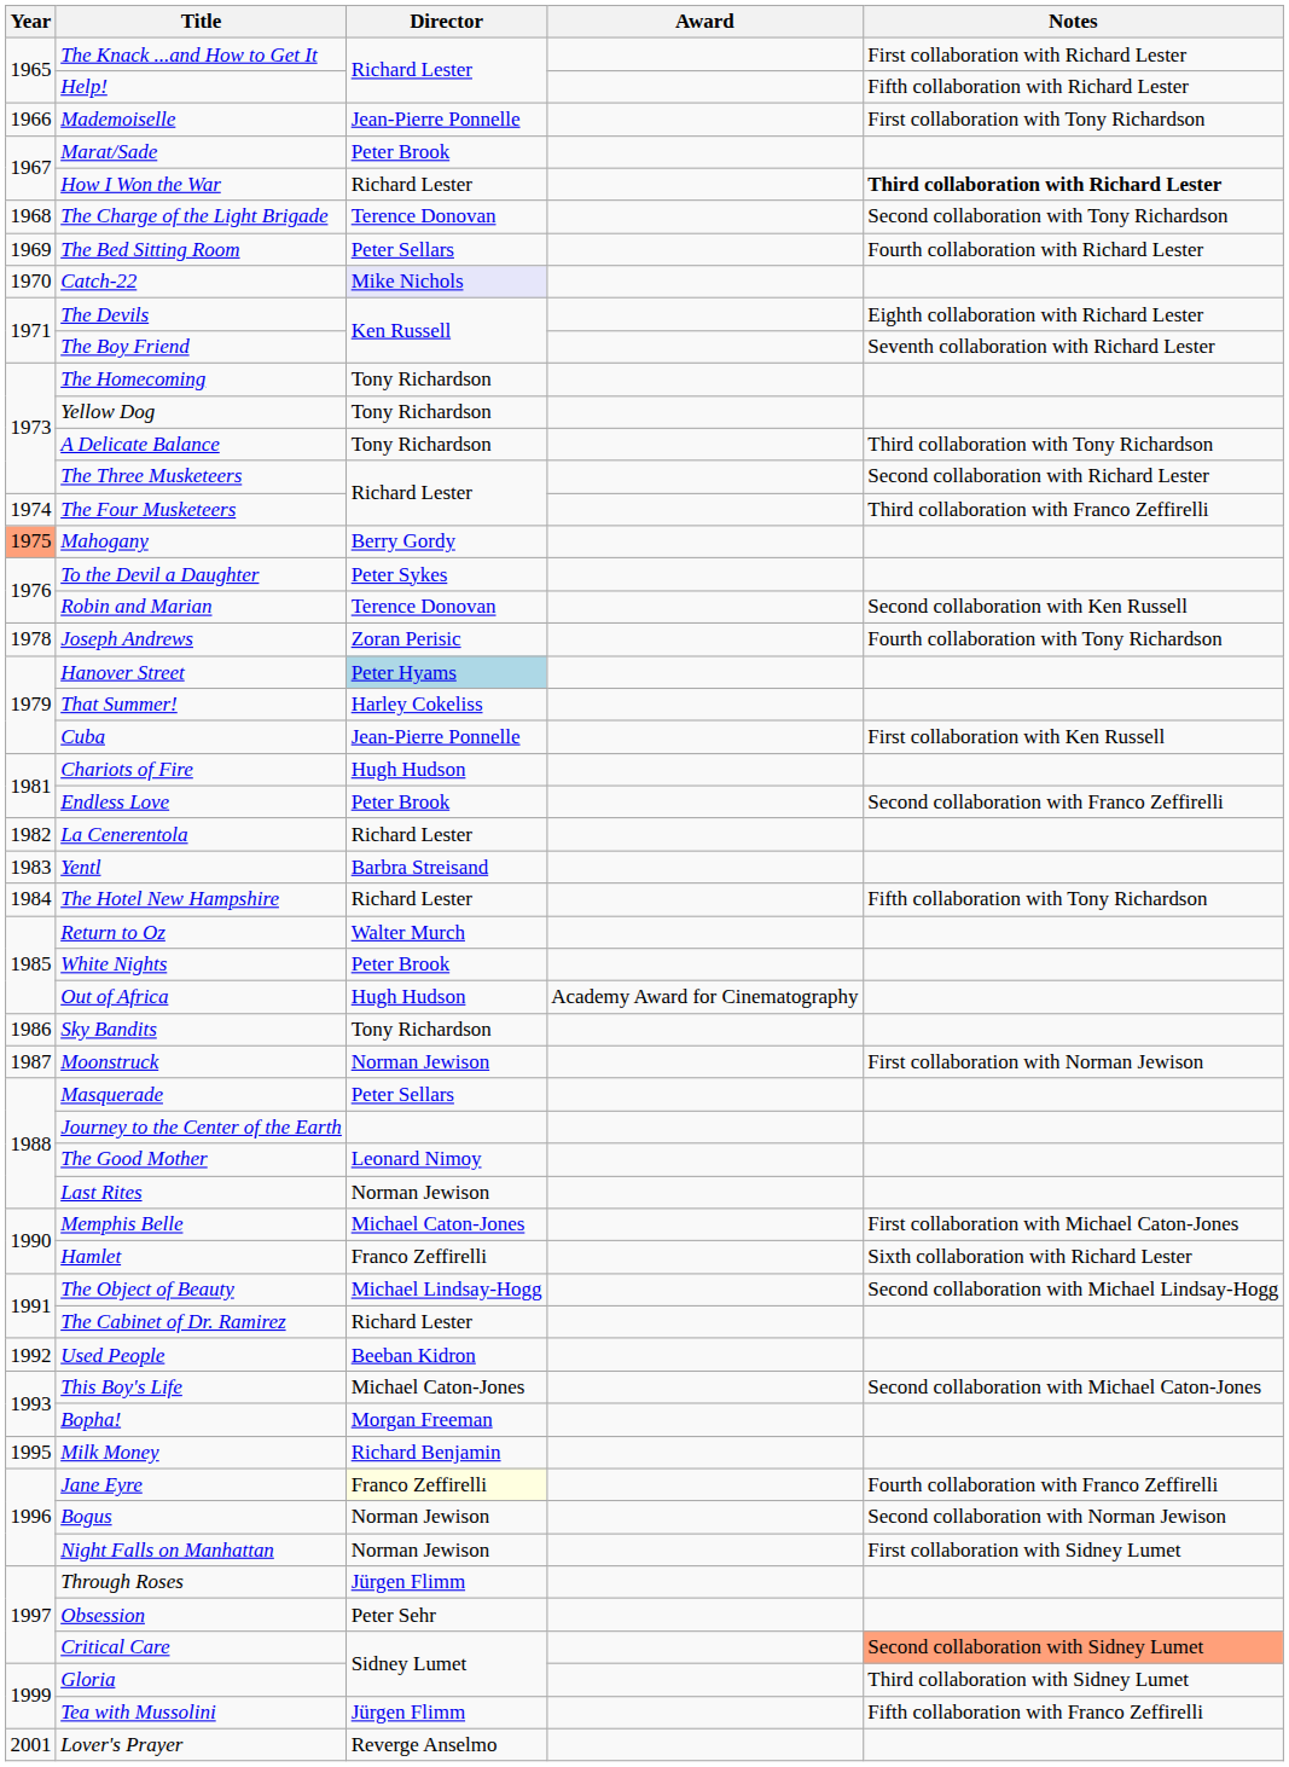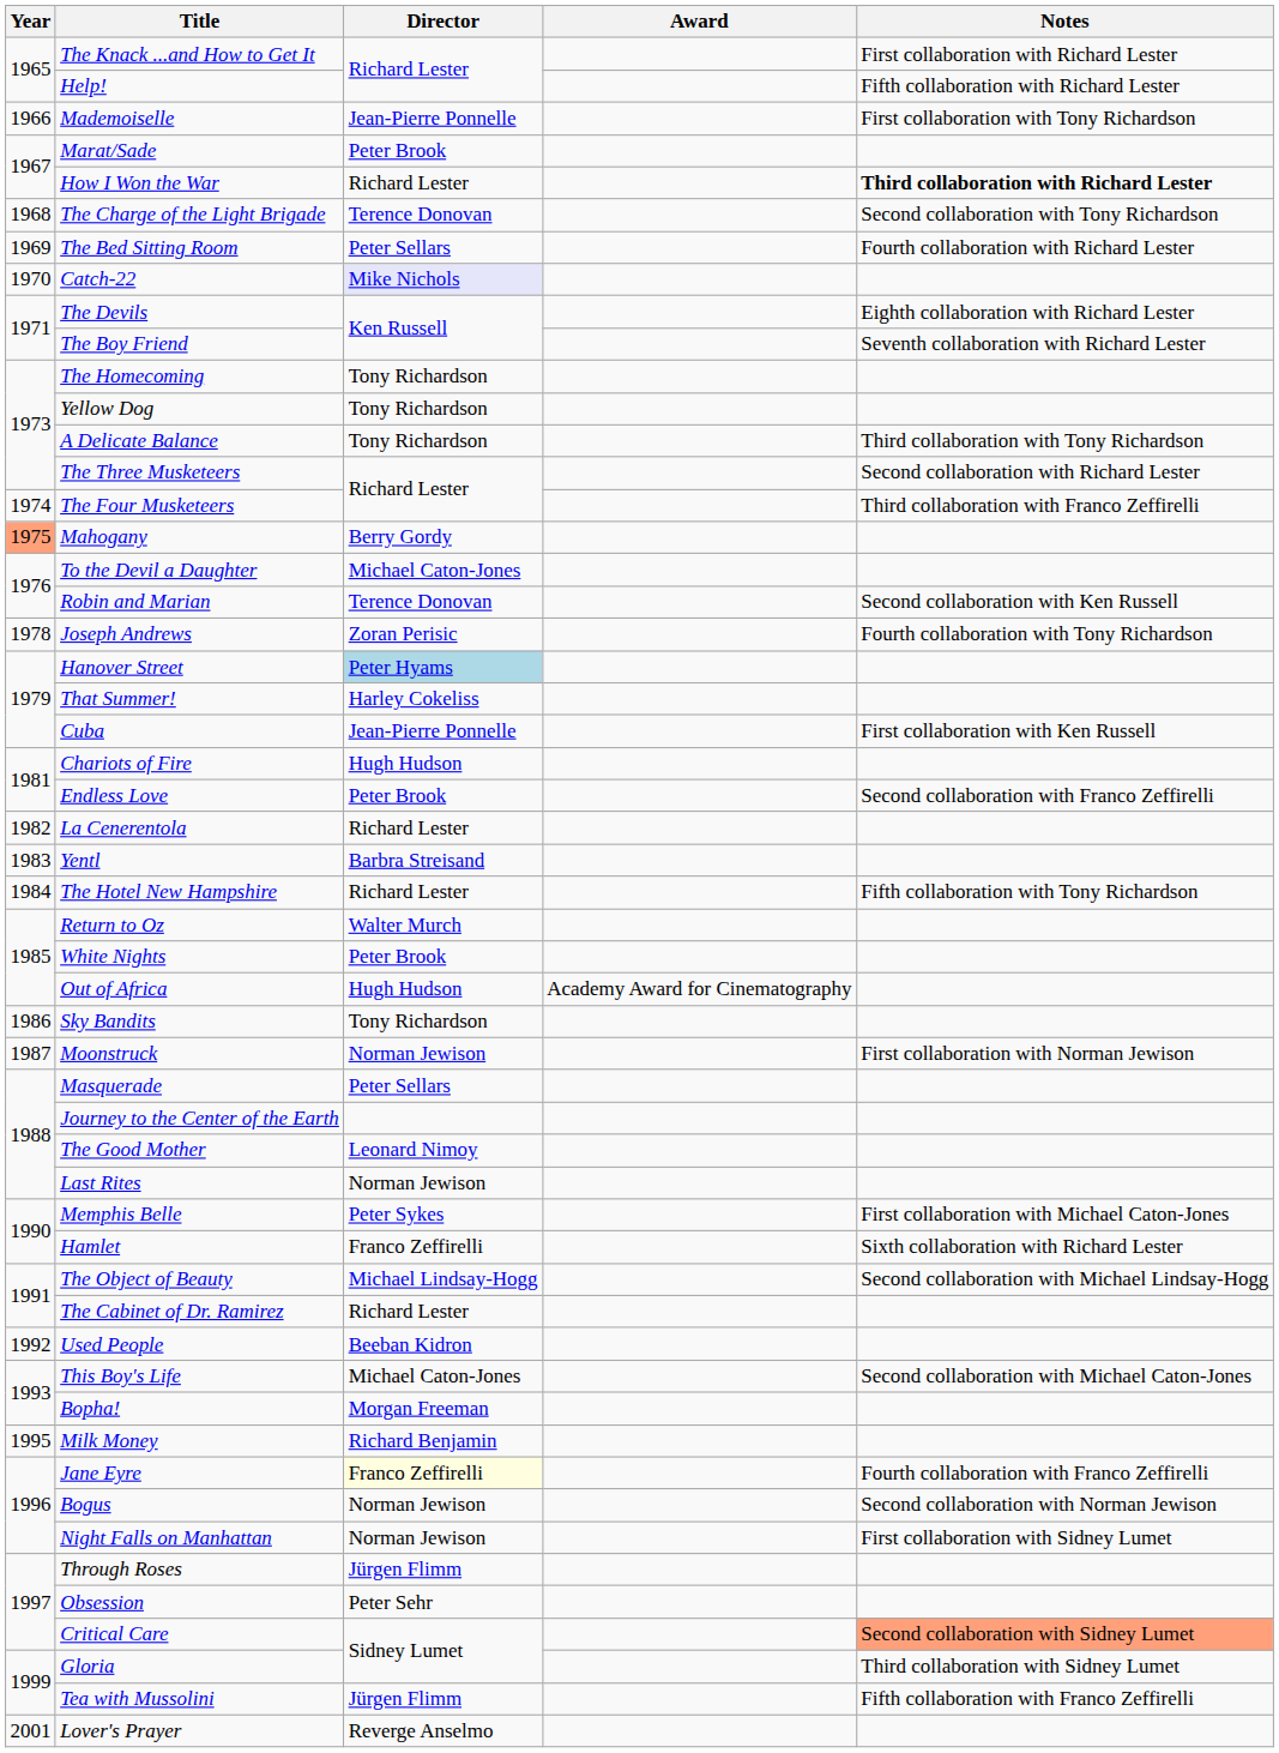 <table class="wikitable">
 <tr>
 <th>Year</th>
 <th>Title</th>
 <th>Director</th>
 <th>Award</th>
 <th>Notes</th>
 </tr>
 <tr>
 <td rowspan=2>1965</td>
 <td><em><a href='#'>The Knack ...and How to Get It</a></em></td>
 <td rowspan=2><a href='#'>Richard Lester</a></td>
 <td></td>
 <td>First collaboration with Richard Lester</td>
 </tr>
 <tr>
 <td><em><a href='#'>Help!</a></em></td>
 <td></td>
 <td>Fifth collaboration with Richard Lester</td>
 </tr>
 <tr>
 <td>1966</td>
 <td><em><a href='#'>Mademoiselle</a></em></td>
 <td><a href='#'>Jean-Pierre Ponnelle</a></td>
 <td></td>
 <td>First collaboration with Tony Richardson</td>
 </tr>
 <tr>
 <td rowspan=2>1967</td>
 <td><em><a href='#'>Marat/Sade</a></em></td>
 <td><a href='#'>Peter Brook</a></td>
 <td></td>
 <td></td>
 </tr>
 <tr>
 <td><em><a href='#'>How I Won the War</a></em></td>
 <td>Richard Lester</td>
 <td></td>
 <td><strong>Third collaboration with Richard Lester</strong></td>
 </tr>
 <tr>
 <td>1968</td>
 <td><em><a href='#'>The Charge of the Light Brigade</a></em></td>
 <td><a href='#'>Terence Donovan</a></td>
 <td></td>
 <td>Second collaboration with Tony Richardson</td>
 </tr>
 <tr>
 <td>1969</td>
 <td><em><a href='#'>The Bed Sitting Room</a></em></td>
 <td><a href='#'>Peter Sellars</a></td>
 <td></td>
 <td>Fourth collaboration with Richard Lester</td>
 </tr>
 <tr>
 <td>1970</td>
 <td><em><a href='#'>Catch-22</a></em></td>
 <td style="background: lavender;"><a href='#'>Mike Nichols</a></td>
 <td></td>
 <td></td>
 </tr>
 <tr>
 <td rowspan=2>1971</td>
 <td><em><a href='#'>The Devils</a></em></td>
 <td rowspan=2><a href='#'>Ken Russell</a></td>
 <td></td>
 <td>Eighth collaboration with Richard Lester</td>
 </tr>
 <tr>
 <td><em><a href='#'>The Boy Friend</a></em></td>
 <td></td>
 <td>Seventh collaboration with Richard Lester</td>
 </tr>
 <tr>
 <td rowspan=4>1973</td>
 <td><em><a href='#'>The Homecoming</a></em></td>
 <td>Tony Richardson</td>
 <td></td>
 <td></td>
 </tr>
 <tr>
 <td><em>Yellow Dog</em></td>
 <td>Tony Richardson</td>
 <td></td>
 <td></td>
 </tr>
 <tr>
 <td><em><a href='#'>A Delicate Balance</a></em></td>
 <td>Tony Richardson</td>
 <td></td>
 <td>Third collaboration with Tony Richardson</td>
 </tr>
 <tr>
 <td><em><a href='#'>The Three Musketeers</a></em></td>
 <td rowspan=2>Richard Lester</td>
 <td></td>
 <td>Second collaboration with Richard Lester</td>
 </tr>
 <tr>
 <td>1974</td>
 <td><em><a href='#'>The Four Musketeers</a></em></td>
 <td></td>
 <td>Third collaboration with Franco Zeffirelli</td>
 </tr>
 <tr>
 <td style="background: lightsalmon;">1975</td>
 <td><em><a href='#'>Mahogany</a></em></td>
 <td><a href='#'>Berry Gordy</a></td>
 <td></td>
 <td></td>
 </tr>
 <tr>
 <td rowspan=2>1976</td>
 <td><em><a href='#'>To the Devil a Daughter</a></em></td>
-<td><a href='#'>Peter Sykes</a></td>
+<td><a href='#'>Michael Caton-Jones</a></td>
 <td></td>
 <td></td>
 </tr>
 <tr>
 <td><em><a href='#'>Robin and Marian</a></em></td>
 <td><a href='#'>Terence Donovan</a></td>
 <td></td>
 <td>Second collaboration with Ken Russell</td>
 </tr>
 <tr>
 <td>1978</td>
 <td><em><a href='#'>Joseph Andrews</a></em></td>
 <td><a href='#'>Zoran Perisic</a></td>
 <td></td>
 <td>Fourth collaboration with Tony Richardson</td>
 </tr>
 <tr>
 <td rowspan=3>1979</td>
 <td><em><a href='#'>Hanover Street</a></em></td>
 <td style="background: lightblue;"><a href='#'>Peter Hyams</a></td>
 <td></td>
 <td></td>
 </tr>
 <tr>
 <td><em><a href='#'>That Summer!</a></em></td>
 <td><a href='#'>Harley Cokeliss</a></td>
 <td></td>
 <td></td>
 </tr>
 <tr>
 <td><em><a href='#'>Cuba</a></em></td>
 <td><a href='#'>Jean-Pierre Ponnelle</a></td>
 <td></td>
 <td>First collaboration with Ken Russell</td>
 </tr>
 <tr>
 <td rowspan=2>1981</td>
 <td><em><a href='#'>Chariots of Fire</a></em></td>
 <td><a href='#'>Hugh Hudson</a></td>
 <td></td>
 <td></td>
 </tr>
 <tr>
 <td><em><a href='#'>Endless Love</a></em></td>
 <td><a href='#'>Peter Brook</a></td>
 <td></td>
 <td>Second collaboration with Franco Zeffirelli</td>
 </tr>
 <tr>
 <td>1982</td>
 <td><em><a href='#'>La Cenerentola</a></em></td>
 <td>Richard Lester</td>
 <td></td>
 <td></td>
 </tr>
 <tr>
 <td>1983</td>
 <td><em><a href='#'>Yentl</a></em></td>
 <td><a href='#'>Barbra Streisand</a></td>
 <td></td>
 <td></td>
 </tr>
 <tr>
 <td>1984</td>
 <td><em><a href='#'>The Hotel New Hampshire</a></em></td>
 <td>Richard Lester</td>
 <td></td>
 <td>Fifth collaboration with Tony Richardson</td>
 </tr>
 <tr>
 <td rowspan=3>1985</td>
 <td><em><a href='#'>Return to Oz</a></em></td>
 <td><a href='#'>Walter Murch</a></td>
 <td></td>
 <td></td>
 </tr>
 <tr>
 <td><em><a href='#'>White Nights</a></em></td>
 <td><a href='#'>Peter Brook</a></td>
 <td></td>
 <td></td>
 </tr>
 <tr>
 <td><em><a href='#'>Out of Africa</a></em></td>
 <td><a href='#'>Hugh Hudson</a></td>
 <td>Academy Award for Cinematography</td>
 <td></td>
 </tr>
 <tr>
 <td>1986</td>
 <td><em><a href='#'>Sky Bandits</a></em></td>
 <td>Tony Richardson</td>
 <td></td>
 <td></td>
 </tr>
 <tr>
 <td>1987</td>
 <td><em><a href='#'>Moonstruck</a></em></td>
 <td><a href='#'>Norman Jewison</a></td>
 <td></td>
 <td>First collaboration with Norman Jewison</td>
 </tr>
 <tr>
 <td rowspan=4>1988</td>
 <td><em><a href='#'>Masquerade</a></em></td>
 <td><a href='#'>Peter Sellars</a></td>
 <td></td>
 <td></td>
 </tr>
 <tr>
 <td><em><a href='#'>Journey to the Center of the Earth</a></em></td>
 <td></td>
 <td></td>
 <td></td>
 </tr>
 <tr>
 <td><em><a href='#'>The Good Mother</a></em></td>
 <td><a href='#'>Leonard Nimoy</a></td>
 <td></td>
 <td></td>
 </tr>
 <tr>
 <td><em><a href='#'>Last Rites</a></em></td>
 <td>Norman Jewison</td>
 <td></td>
 <td></td>
 </tr>
 <tr>
 <td rowspan=2>1990</td>
 <td><em><a href='#'>Memphis Belle</a></em></td>
-<td><a href='#'>Michael Caton-Jones</a></td>
+<td><a href='#'>Peter Sykes</a></td>
 <td></td>
 <td>First collaboration with Michael Caton-Jones</td>
 </tr>
 <tr>
 <td><em><a href='#'>Hamlet</a></em></td>
 <td>Franco Zeffirelli</td>
 <td></td>
 <td>Sixth collaboration with Richard Lester</td>
 </tr>
 <tr>
 <td rowspan=2>1991</td>
 <td><em><a href='#'>The Object of Beauty</a></em></td>
 <td><a href='#'>Michael Lindsay-Hogg</a></td>
 <td></td>
 <td>Second collaboration with Michael Lindsay-Hogg</td>
 </tr>
 <tr>
 <td><em><a href='#'>The Cabinet of Dr. Ramirez</a></em></td>
 <td>Richard Lester</td>
 <td></td>
 <td></td>
 </tr>
 <tr>
 <td>1992</td>
 <td><em><a href='#'>Used People</a></em></td>
 <td><a href='#'>Beeban Kidron</a></td>
 <td></td>
 <td></td>
 </tr>
 <tr>
 <td rowspan=2>1993</td>
 <td><em><a href='#'>This Boy's Life</a></em></td>
 <td>Michael Caton-Jones</td>
 <td></td>
 <td>Second collaboration with Michael Caton-Jones</td>
 </tr>
 <tr>
 <td><em><a href='#'>Bopha!</a></em></td>
 <td><a href='#'>Morgan Freeman</a></td>
 <td></td>
 <td></td>
 </tr>
 <tr>
 <td>1995</td>
 <td><em><a href='#'>Milk Money</a></em></td>
 <td><a href='#'>Richard Benjamin</a></td>
 <td></td>
 <td></td>
 </tr>
 <tr>
 <td rowspan=3>1996</td>
 <td><em><a href='#'>Jane Eyre</a></em></td>
 <td style="background: lightyellow;">Franco Zeffirelli</td>
 <td></td>
 <td>Fourth collaboration with Franco Zeffirelli</td>
 </tr>
 <tr>
 <td><em><a href='#'>Bogus</a></em></td>
 <td>Norman Jewison</td>
 <td></td>
 <td>Second collaboration with Norman Jewison</td>
 </tr>
 <tr>
 <td><em><a href='#'>Night Falls on Manhattan</a></em></td>
 <td>Norman Jewison</td>
 <td></td>
 <td>First collaboration with Sidney Lumet</td>
 </tr>
 <tr>
 <td rowspan=3>1997</td>
 <td><em>Through Roses</em></td>
 <td><a href='#'>Jürgen Flimm</a></td>
 <td></td>
 <td></td>
 </tr>
 <tr>
 <td><em><a href='#'>Obsession</a></em></td>
 <td>Peter Sehr</td>
 <td></td>
 <td></td>
 </tr>
 <tr>
 <td><em><a href='#'>Critical Care</a></em></td>
 <td rowspan=2>Sidney Lumet</td>
 <td></td>
 <td style="background: lightsalmon;">Second collaboration with Sidney Lumet</td>
 </tr>
 <tr>
 <td rowspan=2>1999</td>
 <td><em><a href='#'>Gloria</a></em></td>
 <td></td>
 <td>Third collaboration with Sidney Lumet</td>
 </tr>
 <tr>
 <td><em><a href='#'>Tea with Mussolini</a></em></td>
 <td><a href='#'>Jürgen Flimm</a></td>
 <td></td>
 <td>Fifth collaboration with Franco Zeffirelli</td>
 </tr>
 <tr>
 <td>2001</td>
 <td><em>Lover's Prayer</em></td>
 <td>Reverge Anselmo</td>
 <td></td>
 <td></td>
 </tr>
 </table>
